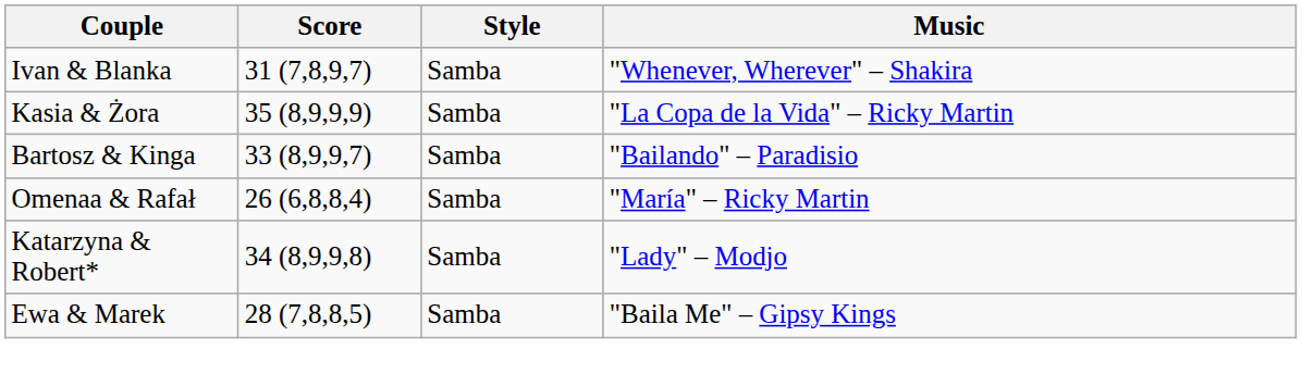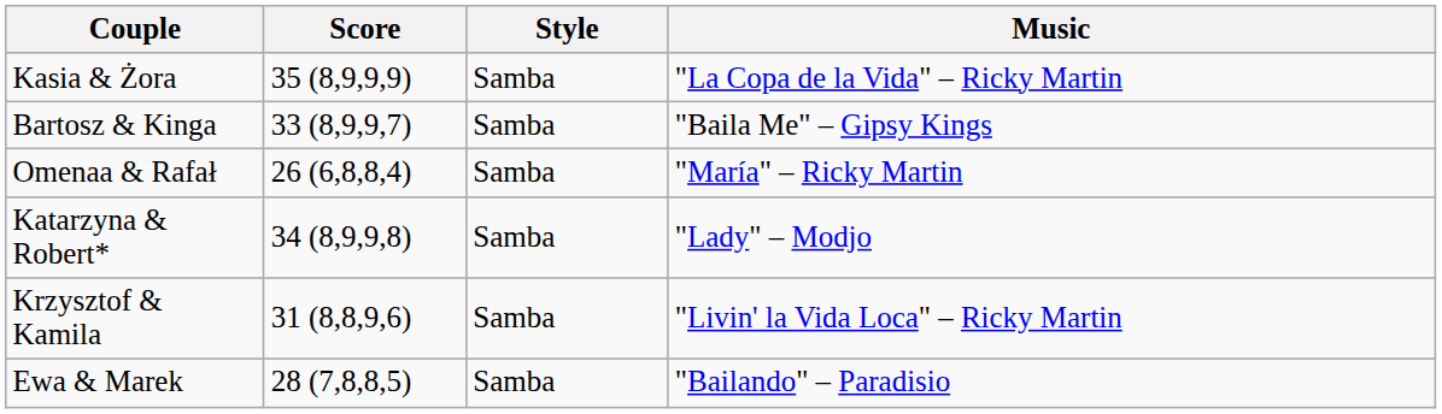 <table class="wikitable">
 <tr>
 <th width="130">Couple</th>
 <th width="100">Score</th>
 <th width="100">Style</th>
 <th width="400">Music</th>
-</tr>
-<tr>
-<td>Ivan & Blanka</td>
-<td>31 (7,8,9,7)</td>
-<td>Samba</td>
-<td>"<a href='#'>Whenever, Wherever</a>" – <a href='#'>Shakira</a></td>
 </tr>
 <tr>
 <td>Kasia & Żora</td>
 <td>35 (8,9,9,9)</td>
 <td>Samba</td>
 <td>"<a href='#'>La Copa de la Vida</a>" – <a href='#'>Ricky Martin</a></td>
 </tr>
 <tr>
 <td>Bartosz & Kinga</td>
 <td>33 (8,9,9,7)</td>
 <td>Samba</td>
-<td>"<a href='#'>Bailando</a>" – <a href='#'>Paradisio</a></td>
+<td>"Baila Me" – <a href='#'>Gipsy Kings</a></td>
 </tr>
 <tr>
 <td>Omenaa & Rafał</td>
 <td>26 (6,8,8,4)</td>
 <td>Samba</td>
 <td>"<a href='#'>María</a>" – <a href='#'>Ricky Martin</a></td>
 </tr>
 <tr>
 <td>Katarzyna & Robert*</td>
 <td>34 (8,9,9,8)</td>
 <td>Samba</td>
 <td>"<a href='#'>Lady</a>" – <a href='#'>Modjo</a></td>
 </tr>
 <tr>
+<td>Krzysztof & Kamila</td>
+<td>31 (8,8,9,6)</td>
+<td>Samba</td>
+<td>"<a href='#'>Livin' la Vida Loca</a>" – <a href='#'>Ricky Martin</a></td>
+</tr>
+<tr>
 <td>Ewa & Marek</td>
 <td>28 (7,8,8,5)</td>
 <td>Samba</td>
-<td>"Baila Me" – <a href='#'>Gipsy Kings</a></td>
+<td>"<a href='#'>Bailando</a>" – <a href='#'>Paradisio</a></td>
 </tr>
 </table>
